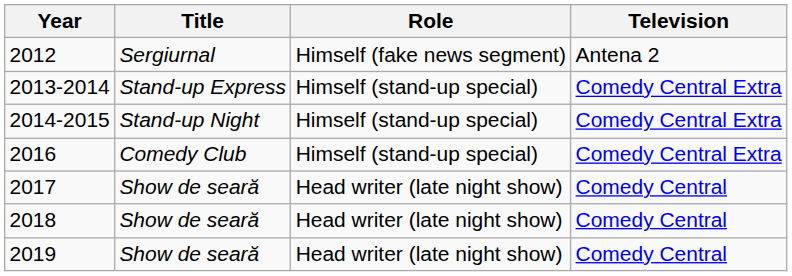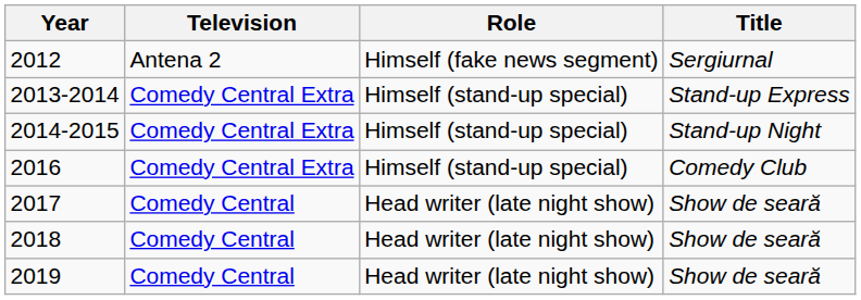 <table class = "wikitable sortable">
 <tr>
 <th>Year</th>
+<th>Television</th>
+<th class = "unsortable">Role</th>
 <th>Title</th>
-<th class = "unsortable">Role</th>
-<th>Television</th>
 </tr>
 <tr>
 <td>2012</td>
+<td>Antena 2</td>
+<td>Himself (fake news segment)</td>
 <td><em>Sergiurnal</em></td>
-<td>Himself (fake news segment)</td>
-<td>Antena 2</td>
 </tr>
 <tr>
 <td>2013-2014</td>
+<td><a href='#'>Comedy Central Extra</a></td>
+<td>Himself (stand-up special)</td>
 <td><em>Stand-up Express</em></td>
-<td>Himself (stand-up special)</td>
-<td><a href='#'>Comedy Central Extra</a></td>
 </tr>
 <tr>
 <td>2014-2015</td>
+<td><a href='#'>Comedy Central Extra</a></td>
+<td>Himself (stand-up special)</td>
 <td><em>Stand-up Night</em></td>
-<td>Himself (stand-up special)</td>
-<td><a href='#'>Comedy Central Extra</a></td>
 </tr>
 <tr>
 <td>2016</td>
+<td><a href='#'>Comedy Central Extra</a></td>
+<td>Himself (stand-up special)</td>
 <td><em>Comedy Club</em></td>
-<td>Himself (stand-up special)</td>
-<td><a href='#'>Comedy Central Extra</a></td>
 </tr>
 <tr>
 <td>2017</td>
+<td><a href='#'>Comedy Central</a></td>
+<td>Head writer (late night show)</td>
 <td><em>Show de seară</em></td>
-<td>Head writer (late night show)</td>
-<td><a href='#'>Comedy Central</a></td>
 </tr>
 <tr>
 <td>2018</td>
+<td><a href='#'>Comedy Central</a></td>
+<td>Head writer (late night show)</td>
 <td><em>Show de seară</em></td>
-<td>Head writer (late night show)</td>
-<td><a href='#'>Comedy Central</a></td>
 </tr>
 <tr>
 <td>2019</td>
+<td><a href='#'>Comedy Central</a></td>
+<td>Head writer (late night show)</td>
 <td><em>Show de seară</em></td>
-<td>Head writer (late night show)</td>
-<td><a href='#'>Comedy Central</a></td>
 </tr>
 </table>
